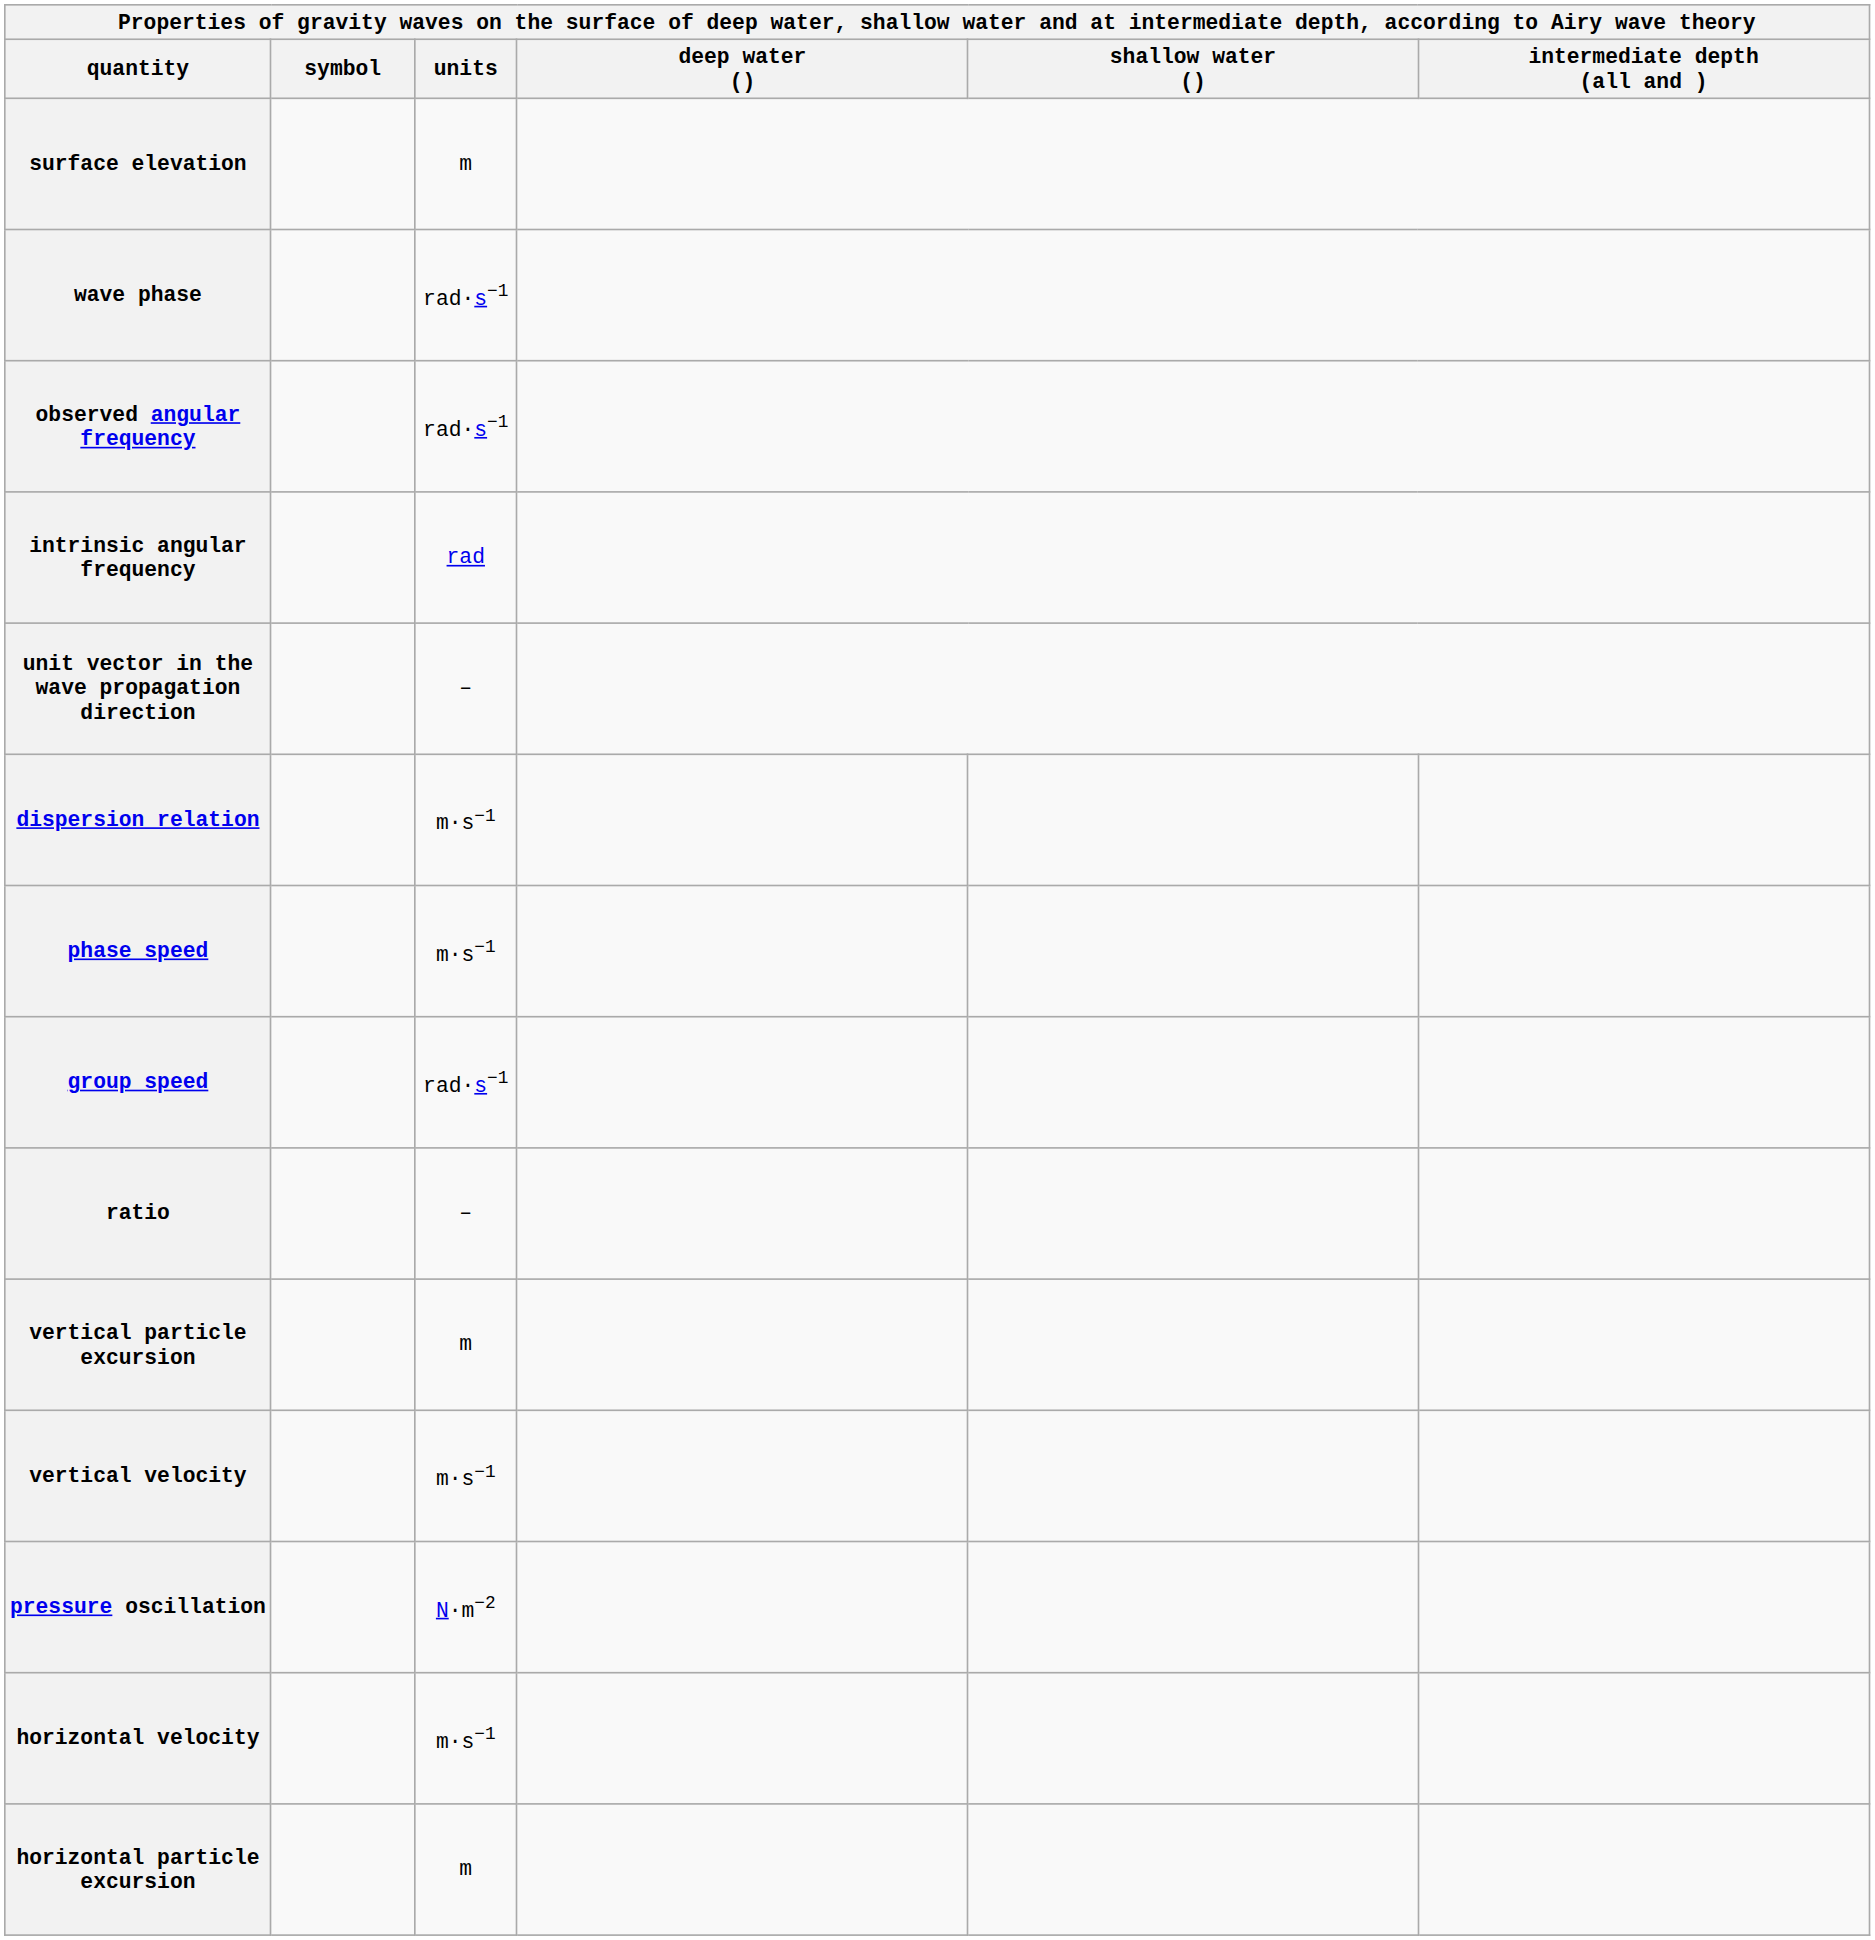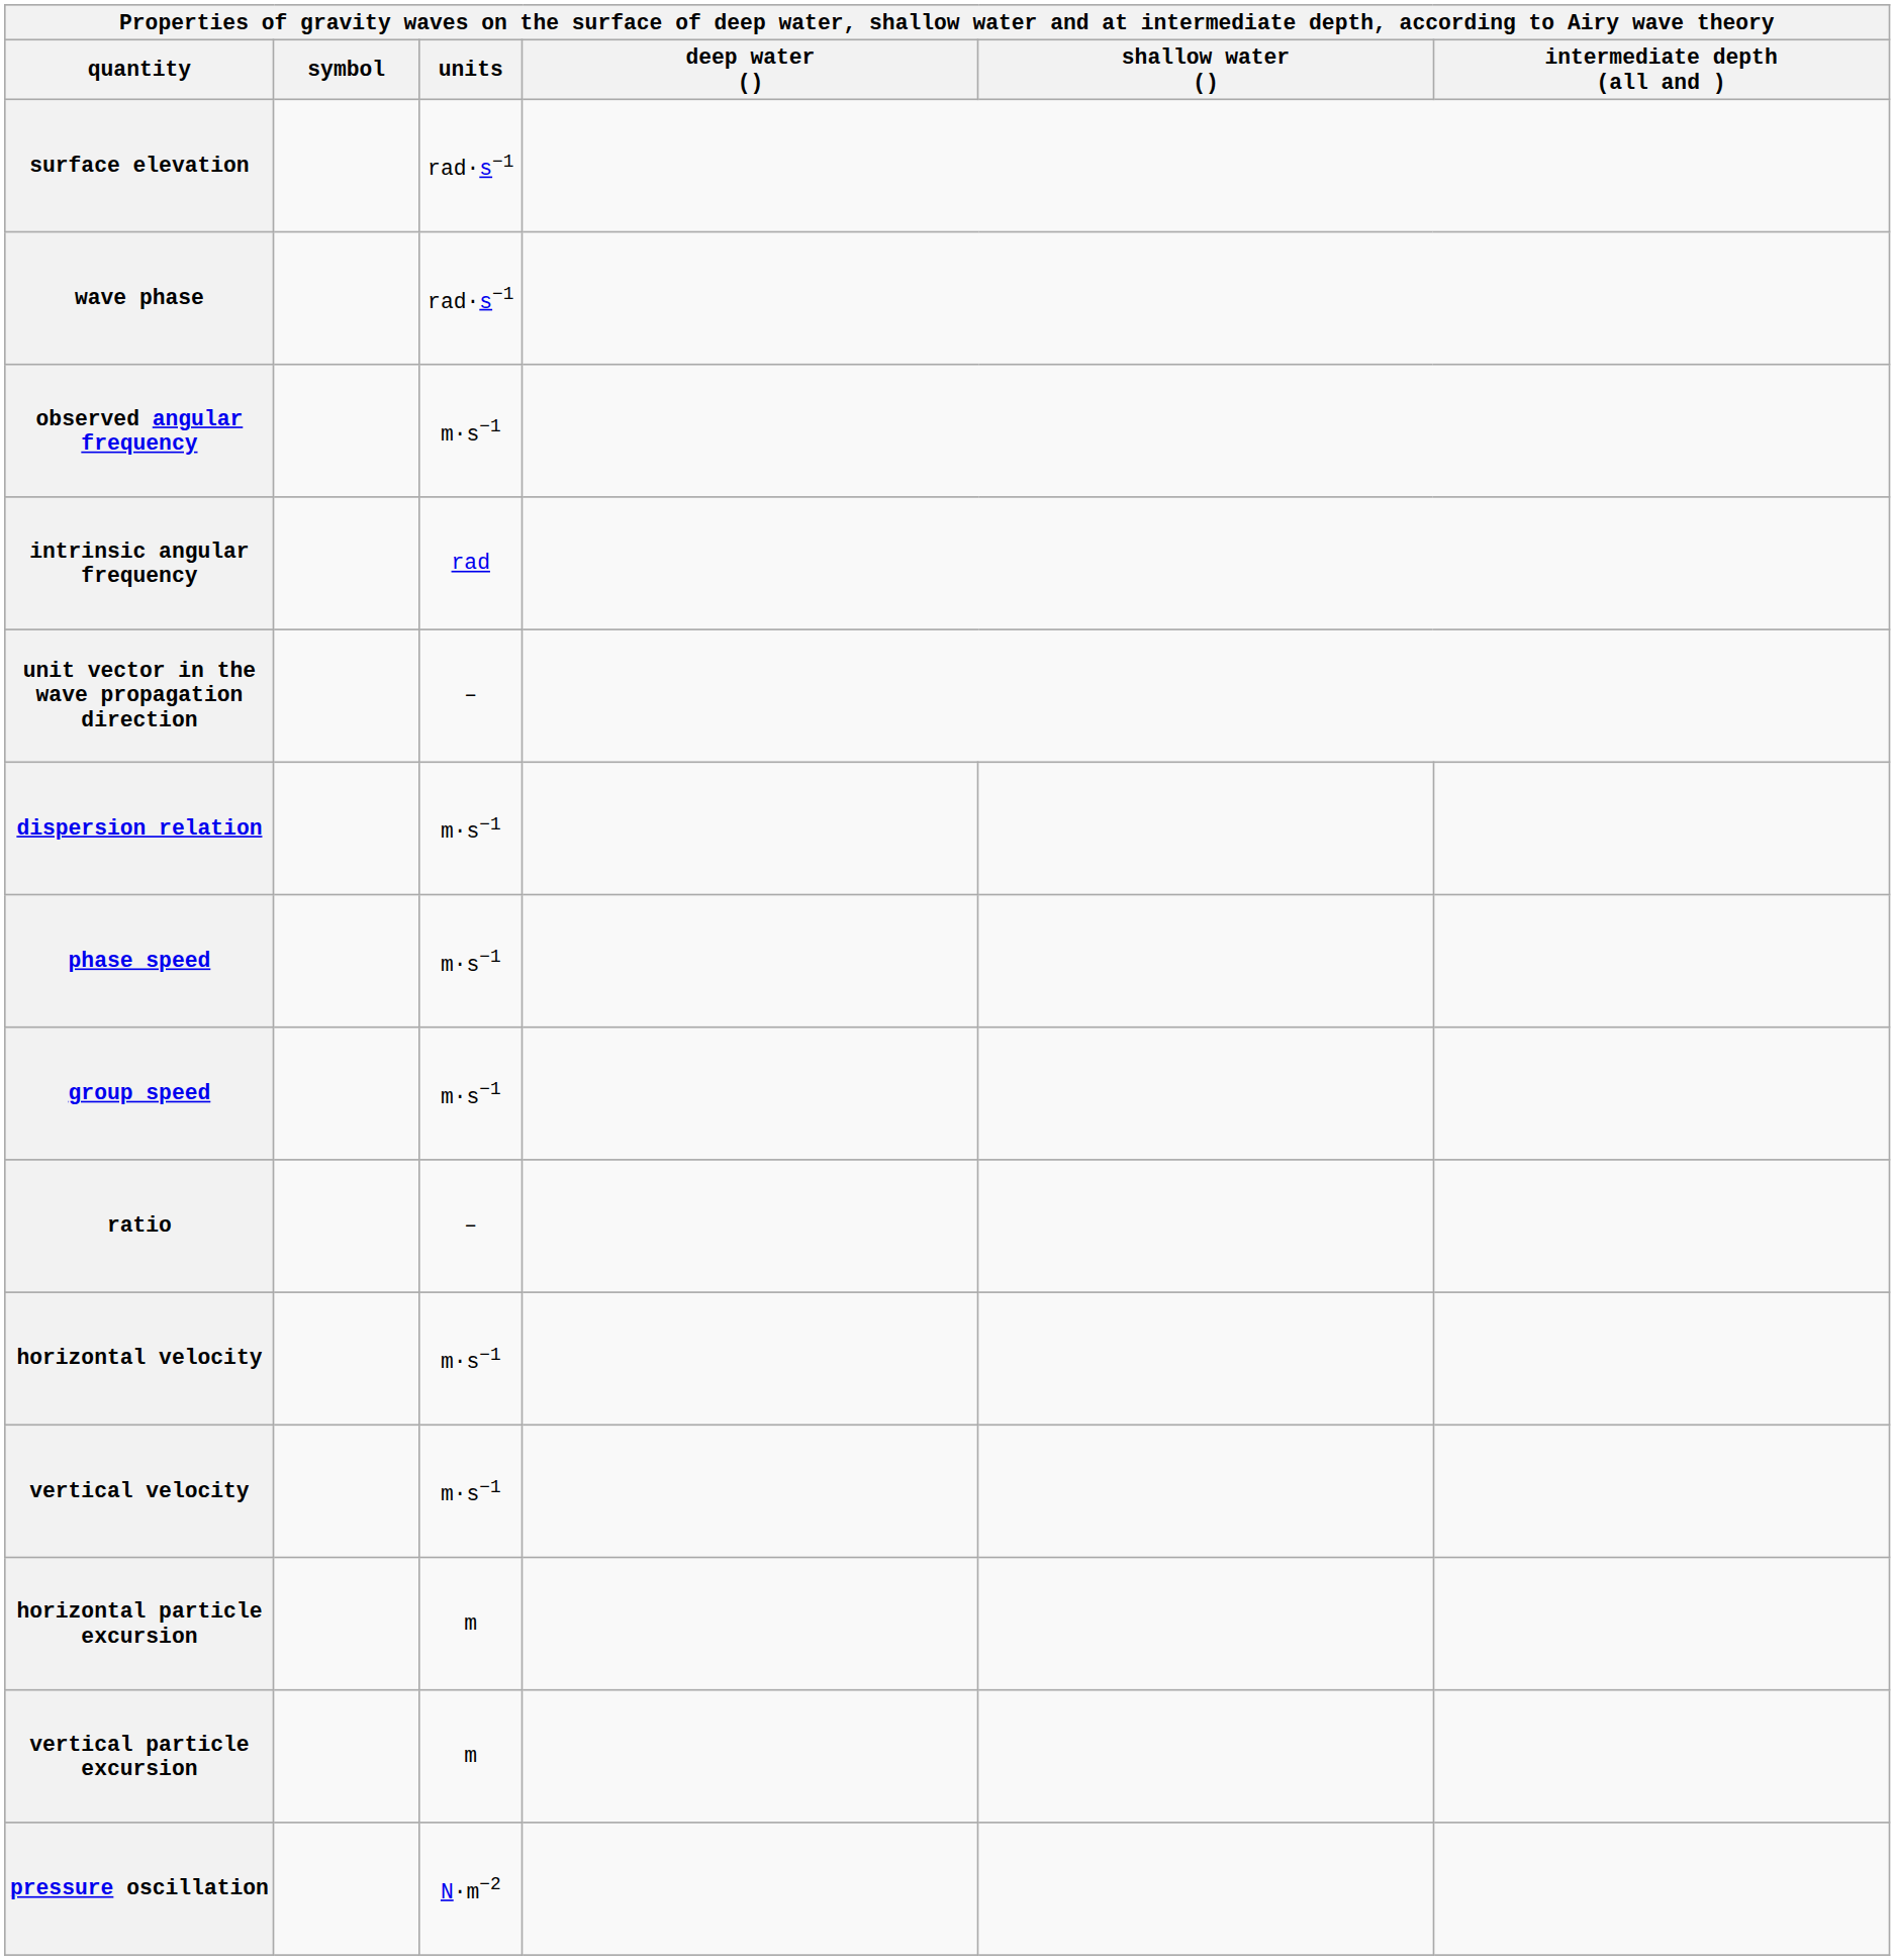 <table class="wikitable"  style="width:90%; text-align:center;">
 <tr>
 <th colspan="6">Properties of gravity waves on the surface of deep water, shallow water and at intermediate depth, according to Airy wave theory</th>
 </tr>
 <tr>
 <th style="width:13%;">quantity</th>
 <th style="width:7%;">symbol</th>
 <th style="width:4%;">units</th>
 <th style="width:22%;">deep water<br>()</th>
 <th style="width:22%;">shallow water<br>()</th>
 <th style="width:22%;">intermediate depth<br>(all  and )</th>
 </tr>
 <tr style="height:80px">
 <th>surface elevation</th>
 <td></td>
-<td>m</td>
+<td>rad·<a href='#'>s</a><sup>−1</sup></td>
 <td colspan="3"></td>
 </tr>
 <tr style="height:80px">
 <th>wave phase</th>
 <td></td>
 <td>rad·<a href='#'>s</a><sup>−1</sup></td>
 <td colspan="3"></td>
 </tr>
 <tr style="height:80px">
 <th>observed <a href='#'>angular frequency</a></th>
 <td></td>
-<td>rad·<a href='#'>s</a><sup>−1</sup></td>
+<td>m·s<sup>−1</sup></td>
 <td colspan="3"></td>
 </tr>
 <tr style="height:80px">
 <th>intrinsic angular frequency</th>
 <td></td>
 <td><a href='#'>rad</a></td>
 <td colspan="3"></td>
 </tr>
 <tr style="height:80px">
 <th>unit vector in the wave propagation direction</th>
 <td></td>
 <td>–</td>
 <td colspan="3"></td>
 </tr>
 <tr style="height:80px">
 <th><a href='#'>dispersion relation</a></th>
 <td></td>
 <td>m·s<sup>−1</sup></td>
 <td></td>
 <td></td>
 <td></td>
 </tr>
 <tr style="height:80px">
 <th><a href='#'>phase speed</a></th>
 <td></td>
 <td>m·s<sup>−1</sup></td>
 <td></td>
 <td></td>
 <td></td>
 </tr>
 <tr style="height:80px">
 <th><a href='#'>group speed</a></th>
 <td></td>
-<td>rad·<a href='#'>s</a><sup>−1</sup></td>
+<td>m·s<sup>−1</sup></td>
 <td></td>
 <td></td>
 <td></td>
 </tr>
 <tr style="height:80px">
 <th>ratio</th>
 <td></td>
 <td>–</td>
 <td></td>
 <td></td>
 <td></td>
 </tr>
 <tr style="height:80px">
-<th>vertical particle excursion</th>
-<td></td>
-<td>m</td>
-<td></td>
-<td></td>
-<td></td>
-</tr>
-<tr style="height:80px">
-<th>vertical velocity</th>
+<th>horizontal velocity</th>
 <td></td>
 <td>m·s<sup>−1</sup></td>
 <td></td>
 <td></td>
 <td></td>
 </tr>
 <tr style="height:80px">
-<th><a href='#'>pressure</a> oscillation</th>
-<td></td>
-<td><a href='#'>N</a>·m<sup>−2</sup></td>
-<td></td>
-<td></td>
-<td></td>
-</tr>
-<tr style="height:80px">
-<th>horizontal velocity</th>
+<th>vertical velocity</th>
 <td></td>
 <td>m·s<sup>−1</sup></td>
 <td></td>
 <td></td>
 <td></td>
 </tr>
 <tr style="height:80px">
 <th>horizontal particle excursion</th>
 <td></td>
 <td>m</td>
 <td></td>
 <td></td>
 <td></td>
 </tr>
+<tr style="height:80px">
+<th>vertical particle excursion</th>
+<td></td>
+<td>m</td>
+<td></td>
+<td></td>
+<td></td>
+</tr>
+<tr style="height:80px">
+<th><a href='#'>pressure</a> oscillation</th>
+<td></td>
+<td><a href='#'>N</a>·m<sup>−2</sup></td>
+<td></td>
+<td></td>
+<td></td>
+</tr>
 </table>
